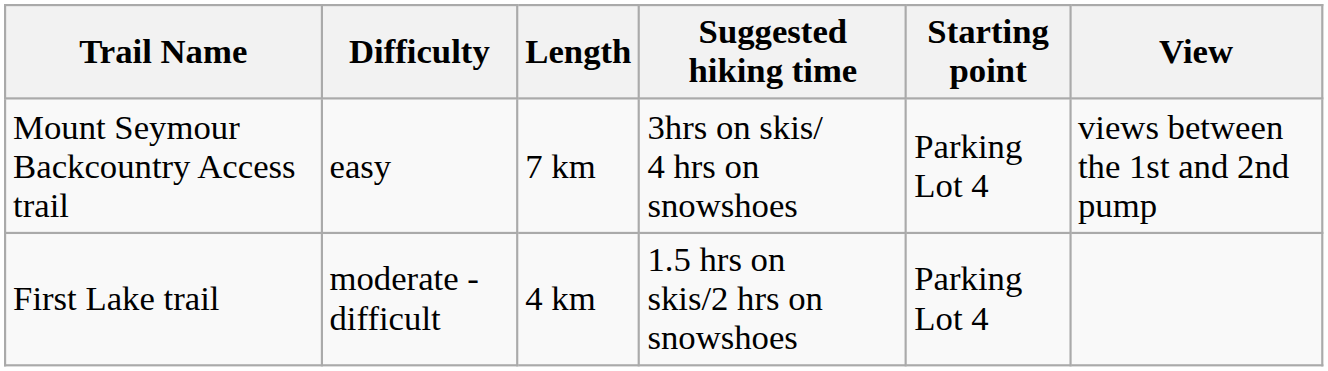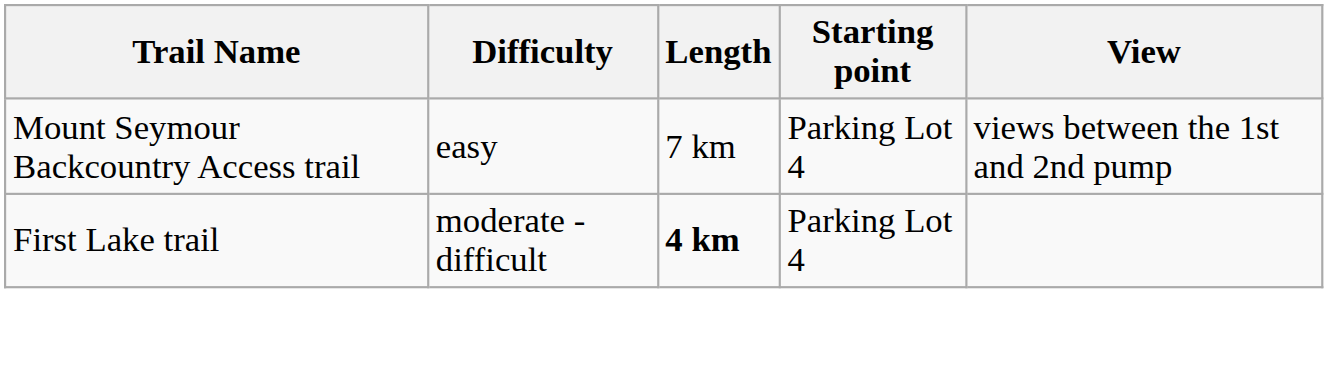 <table class="wikitable">
 <tr>
 <th>Trail Name</th>
 <th>Difficulty</th>
 <th>Length</th>
-<th>Suggested hiking time</th>
 <th>Starting point</th>
 <th>View</th>
 </tr>
 <tr>
 <td>Mount Seymour Backcountry Access trail</td>
 <td>easy</td>
 <td>7 km</td>
-<td>3hrs on skis/ 4 hrs on snowshoes</td>
 <td>Parking Lot 4</td>
 <td>views between the 1st and 2nd pump</td>
 </tr>
 <tr>
 <td>First Lake trail</td>
 <td>moderate - difficult</td>
-<td>4 km</td>
-<td>1.5 hrs on skis/2 hrs on snowshoes</td>
+<td><strong>4 km</strong></td>
 <td>Parking Lot 4</td>
 <td></td>
 </tr>
 </table>
